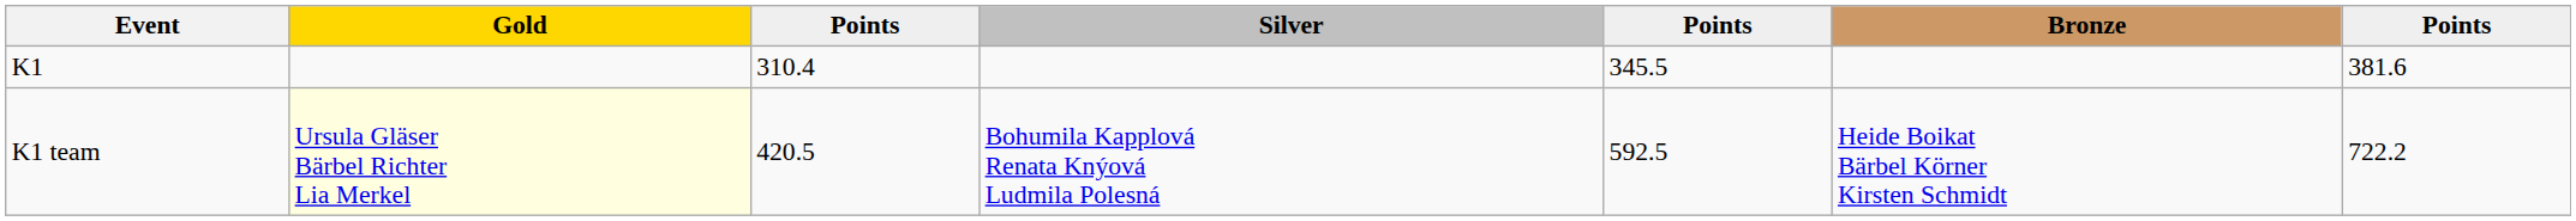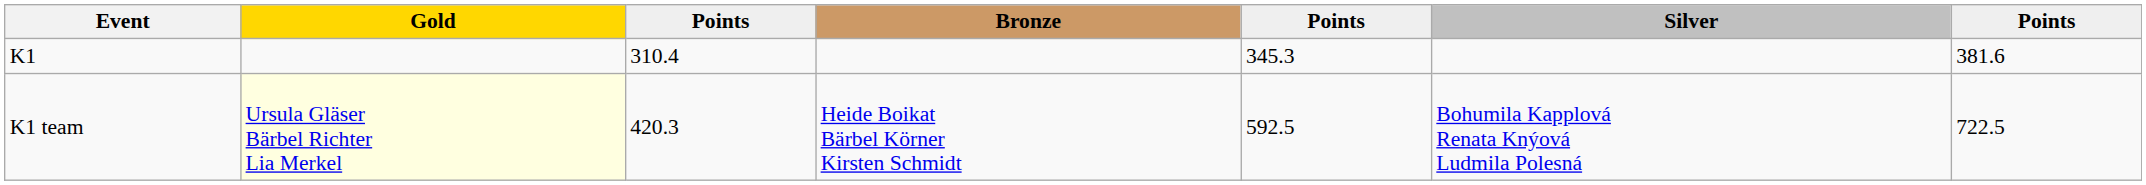 <table class="wikitable" width=100%>
 <tr>
 <th>Event</th>
 <td align=center bgcolor="gold"><strong>Gold</strong></td>
 <td align=center bgcolor="EFEFEF"><strong>Points</strong></td>
+<td align=center bgcolor="CC9966"><strong>Bronze</strong></td>
+<td align=center bgcolor="EFEFEF"><strong>Points</strong></td>
 <td align=center bgcolor="silver"><strong>Silver</strong></td>
-<td align=center bgcolor="EFEFEF"><strong>Points</strong></td>
-<td align=center bgcolor="CC9966"><strong>Bronze</strong></td>
 <td align=center bgcolor="EFEFEF"><strong>Points</strong></td>
 </tr>
 <tr>
 <td>K1</td>
 <td></td>
 <td>310.4</td>
 <td></td>
-<td>345.5</td>
+<td>345.3</td>
 <td></td>
 <td>381.6</td>
 </tr>
 <tr>
 <td>K1 team</td>
 <td style="background: lightyellow;"><br><a href='#'>Ursula Gläser</a><br><a href='#'>Bärbel Richter</a><br><a href='#'>Lia Merkel</a></td>
-<td>420.5</td>
+<td>420.3</td>
+<td><br><a href='#'>Heide Boikat</a><br><a href='#'>Bärbel Körner</a><br><a href='#'>Kirsten Schmidt</a></td>
+<td>592.5</td>
 <td><br><a href='#'>Bohumila Kapplová</a><br><a href='#'>Renata Knýová</a><br><a href='#'>Ludmila Polesná</a></td>
-<td>592.5</td>
-<td><br><a href='#'>Heide Boikat</a><br><a href='#'>Bärbel Körner</a><br><a href='#'>Kirsten Schmidt</a></td>
-<td>722.2</td>
+<td>722.5</td>
 </tr>
 </table>
